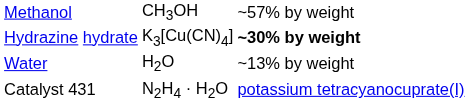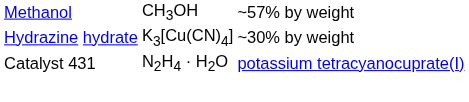 <table>
 <tr>
 <td><a href='#'>Methanol</a></td>
 <td style="margin-left:1em">CH<sub>3</sub>OH</td>
 <td style="margin-left:1em">~57% by weight</td>
 </tr>
 <tr ---->
 <td><a href='#'>Hydrazine</a> <a href='#'>hydrate</a></td>
 <td style="margin-left:1em">K<sub>3</sub>[Cu(CN)<sub>4</sub>]</td>
-<td style="margin-left:1em"><strong>~30% by weight</strong></td>
-</tr>
-<tr ---->
-<td><a href='#'>Water</a></td>
-<td style="margin-left:1em">H<sub>2</sub>O</td>
-<td style="margin-left:1em">~13% by weight</td>
+<td style="margin-left:1em">~30% by weight</td>
 </tr>
 <tr ---->
 <td>Catalyst 431</td>
 <td style="margin-left:1em">N<sub>2</sub>H<sub>4</sub> · H<sub>2</sub>O</td>
 <td style="margin-left:1em"><a href='#'>potassium tetracyanocuprate(I)</a></td>
 </tr>
 </table>
